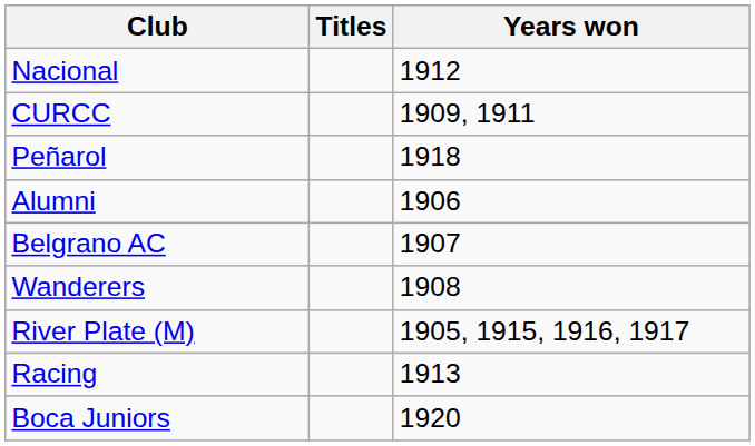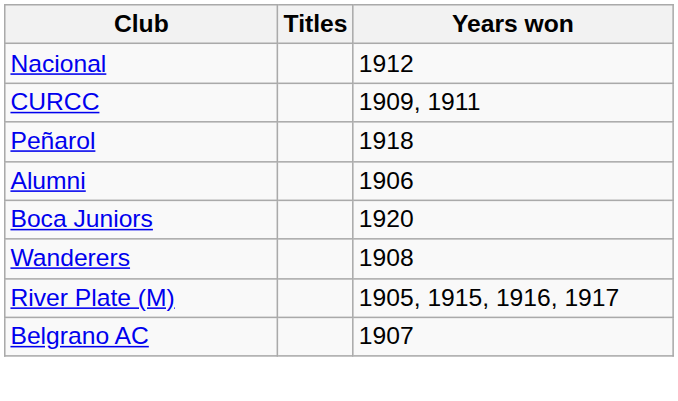 <table class="wikitable sortable" style="text-align:left">
 <tr>
 <th width=170px>Club</th>
 <th width=40px>Titles</th>
 <th width=200px>Years won</th>
 </tr>
 <tr>
 <td> <a href='#'>Nacional</a></td>
 <td></td>
 <td>1912</td>
 </tr>
 <tr>
 <td> <a href='#'>CURCC</a></td>
 <td></td>
 <td>1909, 1911</td>
 </tr>
 <tr>
 <td> <a href='#'>Peñarol</a></td>
 <td></td>
 <td>1918</td>
 </tr>
 <tr>
 <td> <a href='#'>Alumni</a></td>
 <td></td>
 <td>1906</td>
 </tr>
 <tr>
-<td> <a href='#'>Belgrano AC</a></td>
+<td> <a href='#'>Boca Juniors</a></td>
 <td></td>
-<td>1907</td>
+<td>1920 </td>
 </tr>
 <tr>
 <td> <a href='#'>Wanderers</a></td>
 <td></td>
 <td>1908</td>
 </tr>
 <tr>
 <td> <a href='#'>River Plate (M)</a></td>
 <td></td>
 <td>1905, 1915, 1916, 1917</td>
 </tr>
 <tr>
-<td> <a href='#'>Racing</a></td>
+<td> <a href='#'>Belgrano AC</a></td>
 <td></td>
-<td>1913 </td>
-</tr>
-<tr>
-<td> <a href='#'>Boca Juniors</a></td>
-<td></td>
-<td>1920 </td>
+<td>1907</td>
 </tr>
 </table>
